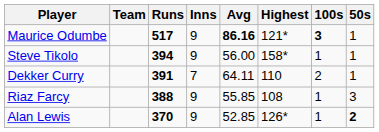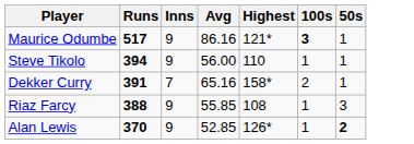 <table class="wikitable">
 <tr>
 <th>Player</th>
-<th>Team</th>
 <th>Runs</th>
 <th>Inns</th>
 <th>Avg</th>
 <th>Highest</th>
 <th>100s</th>
 <th>50s</th>
 </tr>
 <tr>
 <td><a href='#'>Maurice Odumbe</a></td>
-<td></td>
 <td><strong>517</strong></td>
 <td>9</td>
-<td><strong>86.16</strong></td>
+<td>86.16</td>
 <td>121*</td>
 <td><strong>3</strong></td>
 <td>1</td>
 </tr>
 <tr>
 <td><a href='#'>Steve Tikolo</a></td>
-<td></td>
 <td><strong>394</strong></td>
 <td>9</td>
 <td>56.00</td>
-<td>158*</td>
+<td>110</td>
 <td>1</td>
 <td>1</td>
 </tr>
 <tr>
 <td><a href='#'>Dekker Curry</a></td>
-<td></td>
 <td><strong>391</strong></td>
 <td>7</td>
-<td>64.11</td>
-<td>110</td>
+<td>65.16</td>
+<td>158*</td>
 <td>2</td>
 <td>1</td>
 </tr>
 <tr>
 <td><a href='#'>Riaz Farcy</a></td>
-<td></td>
 <td><strong>388</strong></td>
 <td>9</td>
 <td>55.85</td>
 <td>108</td>
 <td>1</td>
 <td>3</td>
 </tr>
 <tr>
 <td><a href='#'>Alan Lewis</a></td>
-<td></td>
 <td><strong>370</strong></td>
 <td>9</td>
 <td>52.85</td>
 <td>126*</td>
 <td>1</td>
 <td><strong>2</strong></td>
 </tr>
 </table>
